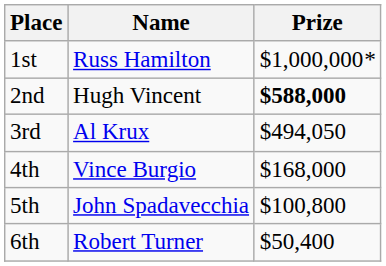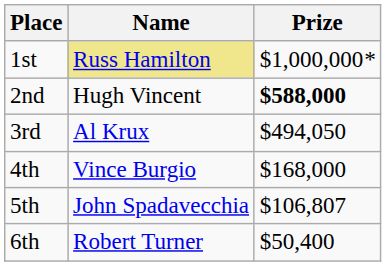 <table class="wikitable">
 <tr>
 <th bgcolor="#FFEBAD">Place</th>
 <th bgcolor="#FFEBAD">Name</th>
 <th bgcolor="#FFEBAD">Prize</th>
 </tr>
 <tr>
 <td>1st</td>
-<td><a href='#'>Russ Hamilton</a></td>
+<td style="background: khaki;"><a href='#'>Russ Hamilton</a></td>
 <td>$1,000,000<em>*</em></td>
 </tr>
 <tr>
 <td>2nd</td>
 <td>Hugh Vincent</td>
 <td><strong>$588,000</strong></td>
 </tr>
 <tr>
 <td>3rd</td>
 <td><a href='#'>Al Krux</a></td>
 <td>$494,050</td>
 </tr>
 <tr>
 <td>4th</td>
 <td><a href='#'>Vince Burgio</a></td>
 <td>$168,000</td>
 </tr>
 <tr>
 <td>5th</td>
 <td><a href='#'>John Spadavecchia</a></td>
-<td>$100,800</td>
+<td>$106,807</td>
 </tr>
 <tr>
 <td>6th</td>
 <td><a href='#'>Robert Turner</a></td>
 <td>$50,400</td>
 </tr>
 </table>
